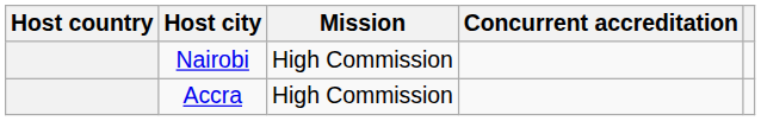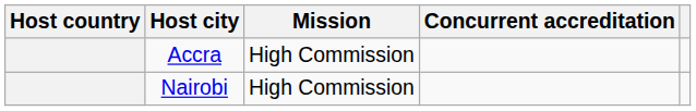 <table class="wikitable plainrowheaders" style="text-align:center;">
 <tr>
 <th scope="col">Host country</th>
 <th scope="col">Host city</th>
 <th scope="col">Mission</th>
 <th scope="col">Concurrent accreditation</th>
 <th scope="col"></th>
 </tr>
 <tr>
 <th scope="row"></th>
-<td><a href='#'>Nairobi</a></td>
+<td><a href='#'>Accra</a></td>
 <td>High Commission</td>
 <td></td>
 <td></td>
 </tr>
 <tr>
 <th scope="row"></th>
-<td><a href='#'>Accra</a></td>
+<td><a href='#'>Nairobi</a></td>
 <td>High Commission</td>
 <td></td>
 <td></td>
 </tr>
 </table>
